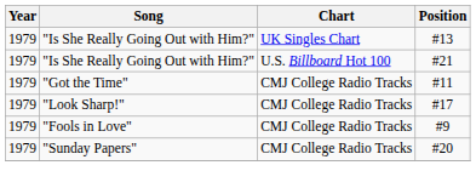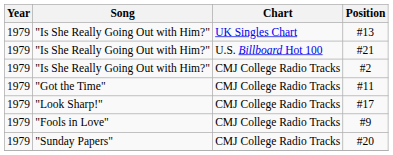 <table class="wikitable">
 <tr>
 <th align="left">Year</th>
 <th align="left">Song</th>
 <th align="left">Chart</th>
 <th align="left">Position</th>
 </tr>
 <tr>
 <td align="left">1979</td>
 <td align="left">"Is She Really Going Out with Him?"</td>
 <td align="left"><a href='#'>UK Singles Chart</a></td>
 <td align="center">#13</td>
 </tr>
 <tr>
 <td align="left">1979</td>
 <td align="left">"Is She Really Going Out with Him?"</td>
 <td align="left">U.S. <a href='#'><em>Billboard</em> Hot 100</a></td>
 <td align="center">#21</td>
+</tr>
+<tr>
+<td align="left">1979</td>
+<td align="left">"Is She Really Going Out with Him?"</td>
+<td align="left">CMJ College Radio Tracks</td>
+<td align="center">#2</td>
 </tr>
 <tr>
 <td align="left">1979</td>
 <td align="left">"Got the Time"</td>
 <td align="left">CMJ College Radio Tracks</td>
 <td align="center">#11</td>
 </tr>
 <tr>
 <td align="left">1979</td>
 <td align="left">"Look Sharp!"</td>
 <td align="left">CMJ College Radio Tracks</td>
 <td align="center">#17</td>
 </tr>
 <tr>
 <td align="left">1979</td>
 <td align="left">"Fools in Love"</td>
 <td align="left">CMJ College Radio Tracks</td>
 <td align="center">#9</td>
 </tr>
 <tr>
 <td align="left">1979</td>
 <td align="left">"Sunday Papers"</td>
 <td align="left">CMJ College Radio Tracks</td>
 <td align="center">#20</td>
 </tr>
 <tr>
 </tr>
 </table>
